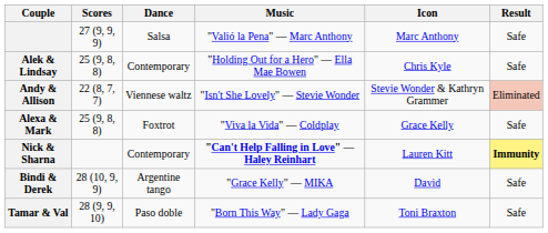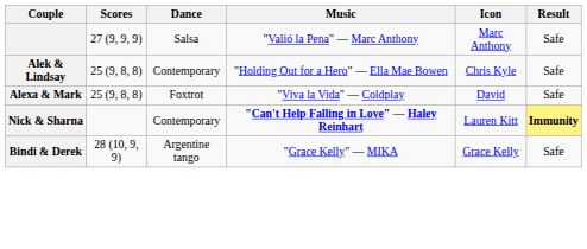 <table class="wikitable sortable" style="text-align:center; width:90%">
 <tr>
 <th scope="col">Couple</th>
 <th scope="col">Scores</th>
 <th scope="col" class="unsortable">Dance</th>
 <th scope="col" class="unsortable">Music</th>
 <th scope="col" class="unsortable">Icon</th>
 <th scope="col" class="unsortable">Result</th>
 </tr>
 <tr>
 <th scope="row"></th>
 <td>27 (9, 9, 9)</td>
 <td>Salsa</td>
 <td>"<a href='#'>Valió la Pena</a>" — <a href='#'>Marc Anthony</a></td>
 <td><a href='#'>Marc Anthony</a></td>
 <td>Safe</td>
 </tr>
 <tr>
 <th scope="row">Alek & Lindsay</th>
 <td>25 (9, 8, 8)</td>
 <td>Contemporary</td>
 <td>"<a href='#'>Holding Out for a Hero</a>" — <a href='#'>Ella Mae Bowen</a></td>
 <td><a href='#'>Chris Kyle</a></td>
 <td>Safe</td>
 </tr>
 <tr>
-<th scope="row">Andy & Allison</th>
-<td>22 (8, 7, 7)</td>
-<td>Viennese waltz</td>
-<td>"<a href='#'>Isn't She Lovely</a>" — <a href='#'>Stevie Wonder</a></td>
-<td><a href='#'>Stevie Wonder</a> & Kathryn Grammer</td>
-<td bgcolor=f4c7b8>Eliminated</td>
-</tr>
-<tr>
 <th scope="row">Alexa & Mark</th>
 <td>25 (9, 8, 8)</td>
 <td>Foxtrot</td>
 <td>"<a href='#'>Viva la Vida</a>" — <a href='#'>Coldplay</a></td>
-<td><a href='#'>Grace Kelly</a></td>
+<td><a href='#'>David</a></td>
 <td>Safe</td>
 </tr>
 <tr>
 <th scope="row">Nick & Sharna</th>
 <td></td>
 <td>Contemporary</td>
 <td><strong>"<a href='#'>Can't Help Falling in Love</a>" — <a href='#'>Haley Reinhart</a></strong></td>
 <td><a href='#'>Lauren Kitt</a></td>
 <td bgcolor="fff383"><strong>Immunity</strong></td>
 </tr>
 <tr>
 <th scope="row">Bindi & Derek</th>
 <td>28 (10, 9, 9)</td>
 <td>Argentine tango</td>
 <td>"<a href='#'>Grace Kelly</a>" — <a href='#'>MIKA</a></td>
-<td><a href='#'>David</a></td>
-<td>Safe</td>
-</tr>
-<tr>
-<th scope="row">Tamar & Val</th>
-<td>28 (9, 9, 10)</td>
-<td>Paso doble</td>
-<td>"<a href='#'>Born This Way</a>" — <a href='#'>Lady Gaga</a></td>
-<td><a href='#'>Toni Braxton</a></td>
+<td><a href='#'>Grace Kelly</a></td>
 <td>Safe</td>
 </tr>
 </table>
